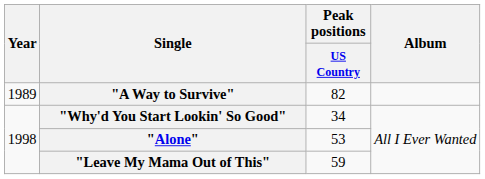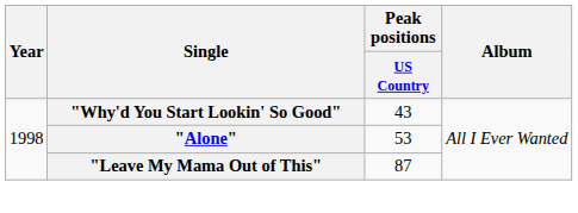 <table class="wikitable plainrowheaders" style="text-align:center;">
 <tr>
 <th rowspan="2">Year</th>
 <th rowspan="2" style="width:18em;">Single</th>
 <th>Peak positions</th>
 <th rowspan="2">Album</th>
 </tr>
 <tr>
 <th width="65"><small><a href='#'>US Country</a></small><br></th>
 </tr>
 <tr>
-<td>1989</td>
-<th scope="row">"A Way to Survive"</th>
-<td>82</td>
-<td></td>
-</tr>
-<tr>
 <td rowspan="3">1998</td>
 <th scope="row">"Why'd You Start Lookin' So Good"</th>
-<td>34</td>
+<td>43</td>
 <td align="left" rowspan="3"><em>All I Ever Wanted</em></td>
 </tr>
 <tr>
 <th scope="row">"<a href='#'>Alone</a>"</th>
 <td>53</td>
 </tr>
 <tr>
 <th scope="row">"Leave My Mama Out of This"</th>
-<td>59</td>
+<td>87</td>
 </tr>
 </table>
